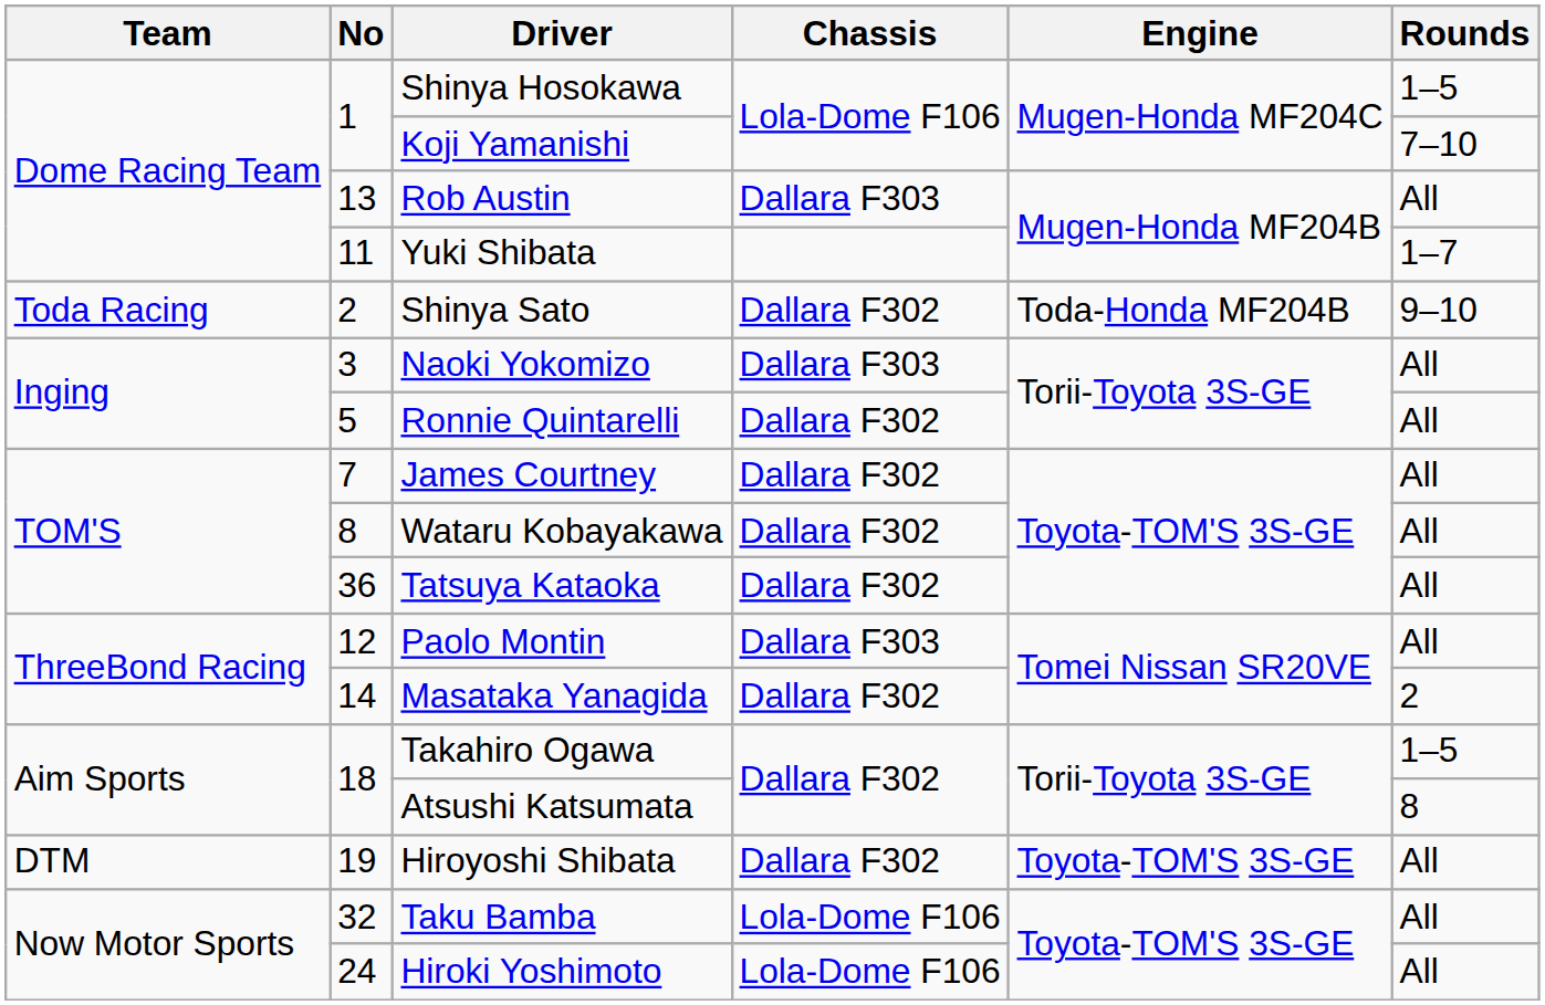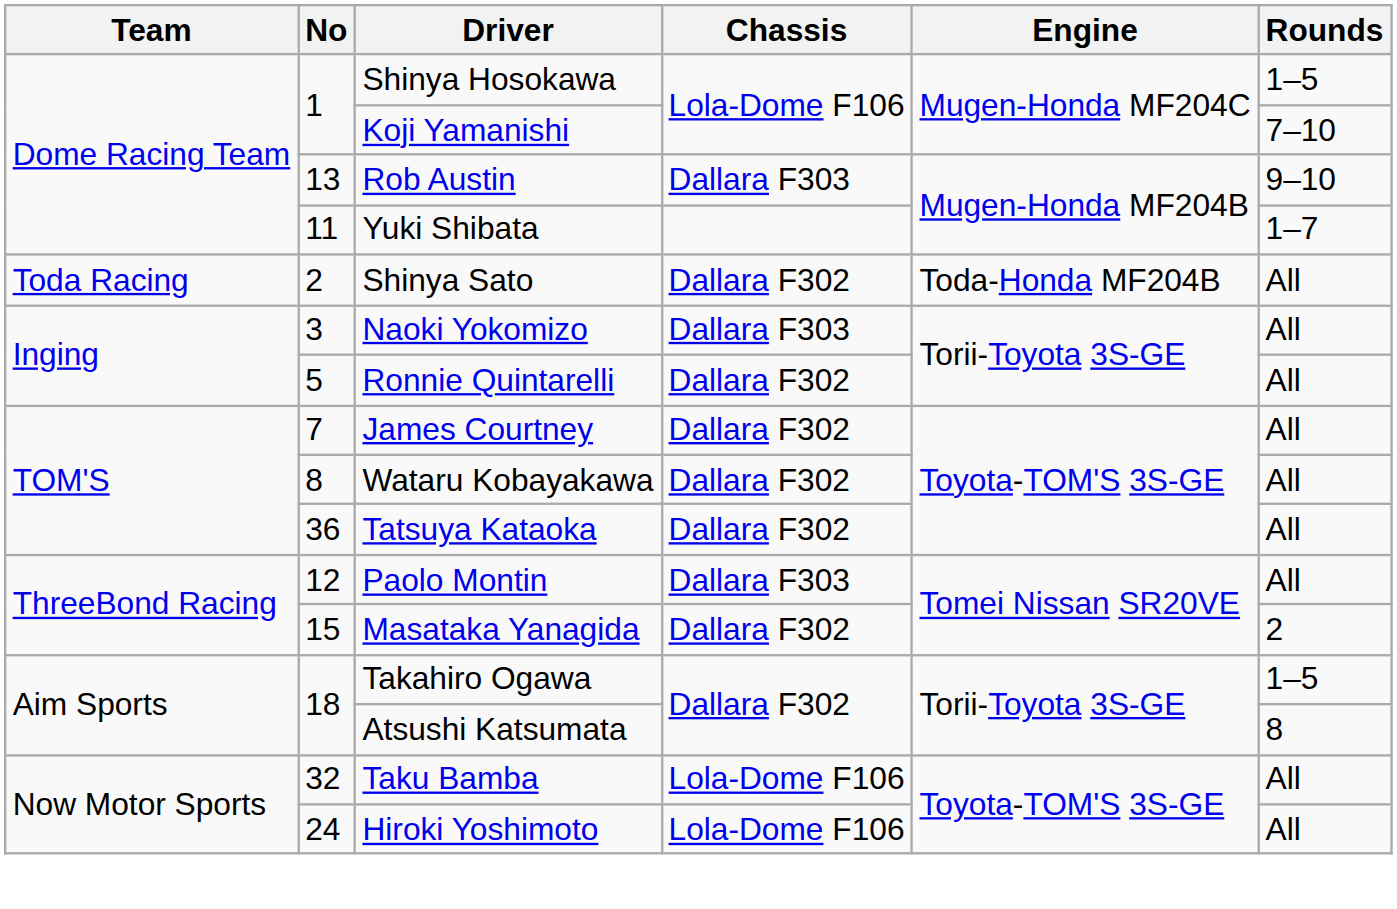 <table class="wikitable" style="font-size: 85%;">
 <tr>
 <th>Team</th>
 <th>No</th>
 <th>Driver</th>
 <th>Chassis</th>
 <th>Engine</th>
 <th>Rounds</th>
 </tr>
 <tr>
 <td rowspan=4><a href='#'>Dome Racing Team</a></td>
 <td rowspan=2>1</td>
 <td> Shinya Hosokawa</td>
 <td rowspan=2><a href='#'>Lola-Dome</a> F106</td>
 <td rowspan=2><a href='#'>Mugen-Honda</a> MF204C</td>
 <td>1–5</td>
 </tr>
 <tr>
 <td> <a href='#'>Koji Yamanishi</a></td>
 <td>7–10</td>
 </tr>
 <tr>
 <td>13</td>
 <td> <a href='#'>Rob Austin</a></td>
 <td><a href='#'>Dallara</a> F303</td>
 <td rowspan=2><a href='#'>Mugen-Honda</a> MF204B</td>
-<td>All</td>
+<td>9–10</td>
 </tr>
 <tr>
 <td>11</td>
 <td> Yuki Shibata</td>
 <td></td>
 <td>1–7</td>
 </tr>
 <tr>
 <td><a href='#'>Toda Racing</a></td>
 <td>2</td>
 <td> Shinya Sato</td>
 <td><a href='#'>Dallara</a> F302</td>
 <td>Toda-<a href='#'>Honda</a> MF204B</td>
-<td>9–10</td>
+<td>All</td>
 </tr>
 <tr>
 <td rowspan=2><a href='#'>Inging</a></td>
 <td>3</td>
 <td> <a href='#'>Naoki Yokomizo</a></td>
 <td><a href='#'>Dallara</a> F303</td>
 <td rowspan=2>Torii-<a href='#'>Toyota</a> <a href='#'>3S-GE</a></td>
 <td>All</td>
 </tr>
 <tr>
 <td>5</td>
 <td> <a href='#'>Ronnie Quintarelli</a></td>
 <td><a href='#'>Dallara</a> F302</td>
 <td>All</td>
 </tr>
 <tr>
 <td rowspan=3><a href='#'>TOM'S</a></td>
 <td>7</td>
 <td> <a href='#'>James Courtney</a></td>
 <td><a href='#'>Dallara</a> F302</td>
 <td rowspan=3><a href='#'>Toyota</a>-<a href='#'>TOM'S</a> <a href='#'>3S-GE</a></td>
 <td>All</td>
 </tr>
 <tr>
 <td>8</td>
 <td> Wataru Kobayakawa</td>
 <td><a href='#'>Dallara</a> F302</td>
 <td>All</td>
 </tr>
 <tr>
 <td>36</td>
 <td> <a href='#'>Tatsuya Kataoka</a></td>
 <td><a href='#'>Dallara</a> F302</td>
 <td>All</td>
 </tr>
 <tr>
 <td rowspan=2><a href='#'>ThreeBond Racing</a></td>
 <td>12</td>
 <td> <a href='#'>Paolo Montin</a></td>
 <td><a href='#'>Dallara</a> F303</td>
 <td rowspan=2><a href='#'>Tomei Nissan</a> <a href='#'>SR20VE</a></td>
 <td>All</td>
 </tr>
 <tr>
-<td>14</td>
+<td>15</td>
 <td> <a href='#'>Masataka Yanagida</a></td>
 <td><a href='#'>Dallara</a> F302</td>
 <td>2</td>
 </tr>
 <tr>
 <td rowspan=2>Aim Sports</td>
 <td rowspan=2>18</td>
 <td> Takahiro Ogawa</td>
 <td rowspan=2><a href='#'>Dallara</a> F302</td>
 <td rowspan=2>Torii-<a href='#'>Toyota</a> <a href='#'>3S-GE</a></td>
 <td>1–5</td>
 </tr>
 <tr>
 <td> Atsushi Katsumata</td>
 <td>8</td>
 </tr>
 <tr>
-<td>DTM</td>
-<td>19</td>
-<td> Hiroyoshi Shibata</td>
-<td><a href='#'>Dallara</a> F302</td>
-<td><a href='#'>Toyota</a>-<a href='#'>TOM'S</a> <a href='#'>3S-GE</a></td>
-<td>All</td>
-</tr>
-<tr>
 <td rowspan=2>Now Motor Sports</td>
 <td>32</td>
 <td> <a href='#'>Taku Bamba</a></td>
 <td><a href='#'>Lola-Dome</a> F106</td>
 <td rowspan=2><a href='#'>Toyota</a>-<a href='#'>TOM'S</a> <a href='#'>3S-GE</a></td>
 <td>All</td>
 </tr>
 <tr>
 <td>24</td>
 <td> <a href='#'>Hiroki Yoshimoto</a></td>
 <td><a href='#'>Lola-Dome</a> F106</td>
 <td>All</td>
 </tr>
 </table>
